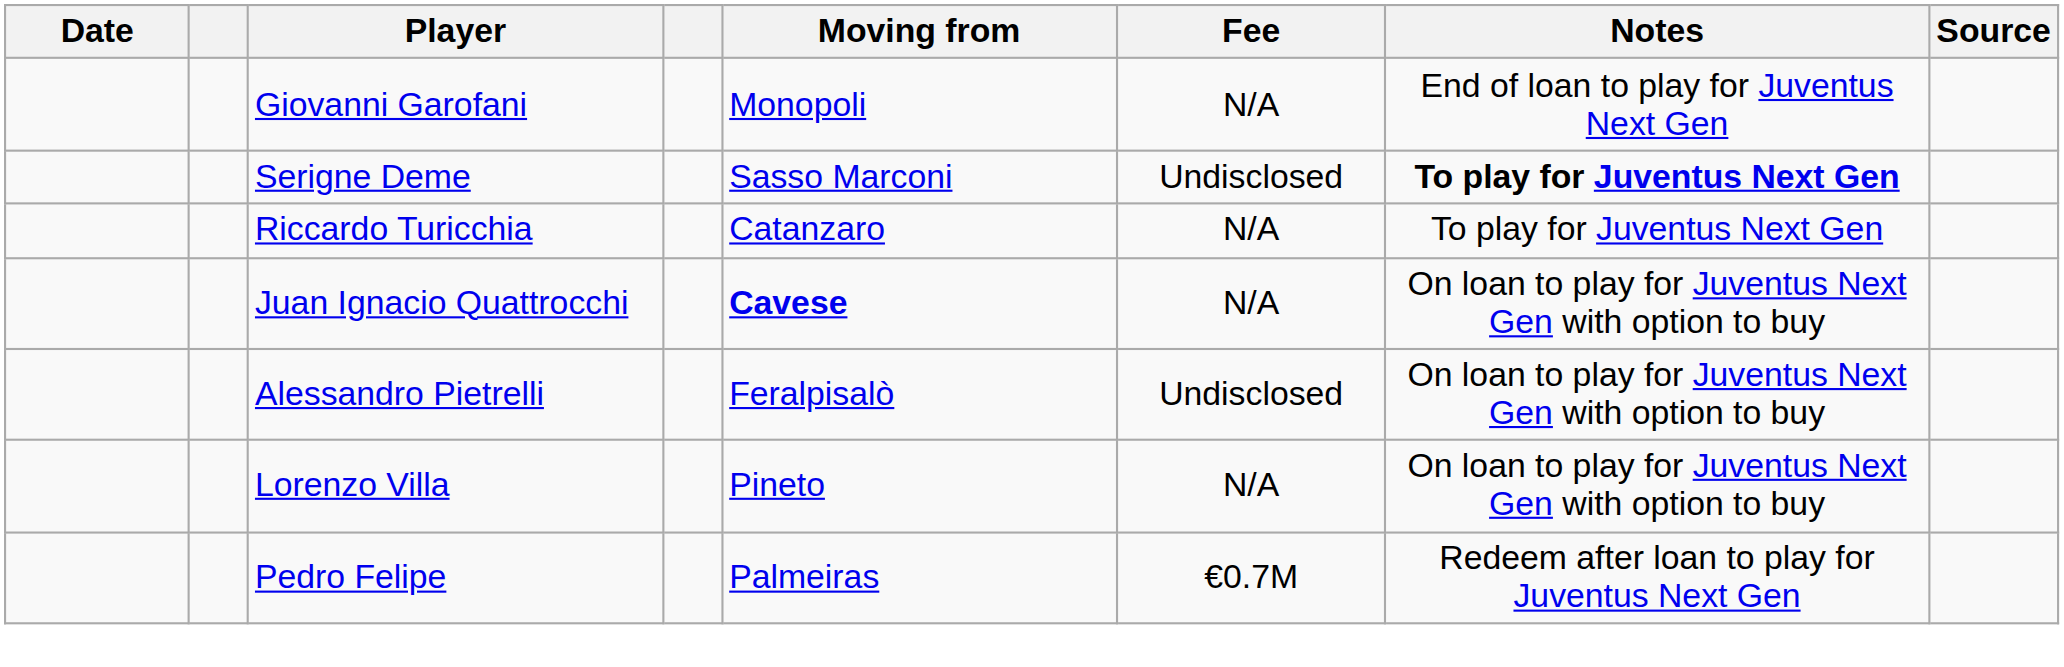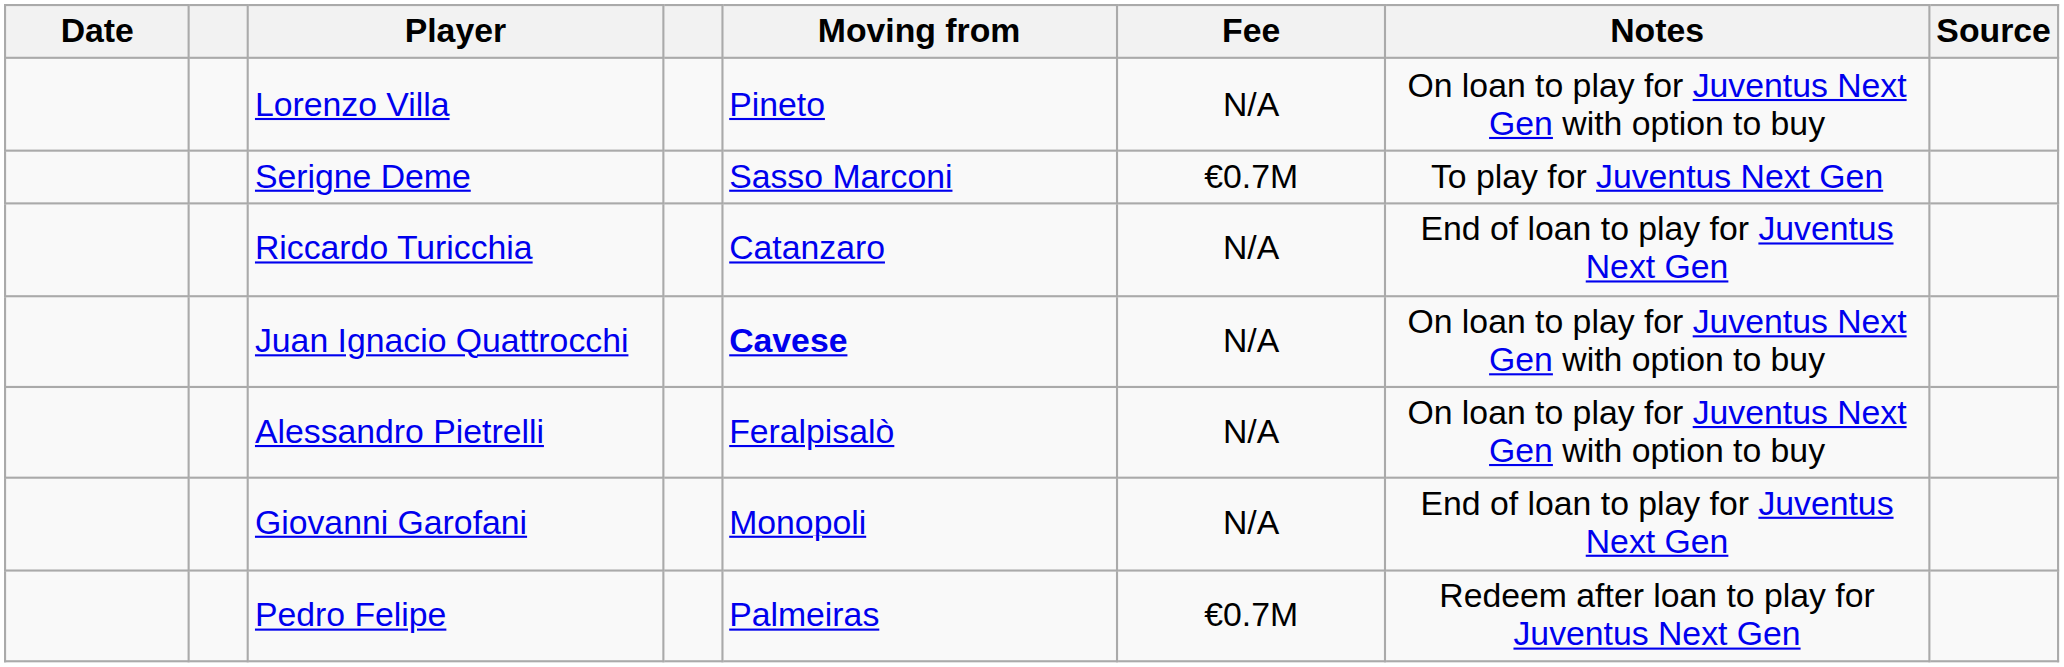 <table class="wikitable sortable">
 <tr>
 <th style="width:80px;">Date</th>
 <th style="width:20px;"></th>
 <th style="width:190px;">Player</th>
 <th style="width:20px;"></th>
 <th style="width:180px;">Moving from</th>
 <th style="width:120px;" class="unsortable">Fee</th>
 <th style="width:250px;" class="unsortable">Notes</th>
 <th style="width:20px;">Source</th>
 </tr>
 <tr>
 <td></td>
 <td align=center></td>
-<td> <a href='#'>Giovanni Garofani</a></td>
+<td> <a href='#'>Lorenzo Villa</a></td>
 <td align="center"></td>
-<td> <a href='#'>Monopoli</a></td>
+<td align=left> <a href='#'>Pineto</a></td>
 <td align="center">N/A</td>
-<td align="center">End of loan to play for <a href='#'>Juventus Next Gen</a></td>
+<td align=center>On loan to play for <a href='#'>Juventus Next Gen</a> with option to buy</td>
 <td></td>
 </tr>
 <tr>
 <td></td>
 <td align=center></td>
 <td> <a href='#'>Serigne Deme</a></td>
 <td align="center"></td>
 <td align=left> <a href='#'>Sasso Marconi</a></td>
-<td align="center">Undisclosed</td>
-<td align=center><strong>To play for <a href='#'>Juventus Next Gen</a></strong></td>
+<td align="center">€0.7M</td>
+<td align=center>To play for <a href='#'>Juventus Next Gen</a></td>
 <td></td>
 </tr>
 <tr>
 <td></td>
 <td align="center"></td>
 <td> <a href='#'>Riccardo Turicchia</a></td>
 <td align="center"></td>
 <td> <a href='#'>Catanzaro</a></td>
 <td align="center">N/A</td>
-<td align=center>To play for <a href='#'>Juventus Next Gen</a></td>
+<td align="center">End of loan to play for <a href='#'>Juventus Next Gen</a></td>
 <td></td>
 </tr>
 <tr>
 <td></td>
 <td align="center"></td>
 <td> <a href='#'>Juan Ignacio Quattrocchi</a></td>
 <td align="center"></td>
 <td><strong> <a href='#'>Cavese</a></strong></td>
 <td align="center">N/A</td>
 <td align=center>On loan to play for <a href='#'>Juventus Next Gen</a> with option to buy</td>
 <td></td>
 </tr>
 <tr>
 <td></td>
 <td align="center"></td>
 <td> <a href='#'>Alessandro Pietrelli</a></td>
 <td align="center"></td>
 <td> <a href='#'>Feralpisalò</a></td>
-<td align="center">Undisclosed</td>
+<td align="center">N/A</td>
 <td align="center">On loan to play for <a href='#'>Juventus Next Gen</a> with option to buy</td>
 <td></td>
 </tr>
 <tr>
 <td></td>
 <td align=center></td>
-<td> <a href='#'>Lorenzo Villa</a></td>
+<td> <a href='#'>Giovanni Garofani</a></td>
 <td align="center"></td>
-<td align=left> <a href='#'>Pineto</a></td>
+<td> <a href='#'>Monopoli</a></td>
 <td align="center">N/A</td>
-<td align=center>On loan to play for <a href='#'>Juventus Next Gen</a> with option to buy</td>
+<td align="center">End of loan to play for <a href='#'>Juventus Next Gen</a></td>
 <td></td>
 </tr>
 <tr>
 <td></td>
 <td align="center"></td>
 <td> <a href='#'>Pedro Felipe</a></td>
 <td align="center"></td>
 <td> <a href='#'>Palmeiras</a></td>
 <td align="center">€0.7M</td>
 <td align="center">Redeem after loan to play for <a href='#'>Juventus Next Gen</a></td>
 <td></td>
 </tr>
 </table>
